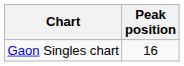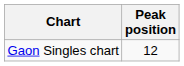 <table class="wikitable sortable">
 <tr>
 <th>Chart</th>
 <th>Peak<br>position</th>
 </tr>
 <tr>
 <td><a href='#'>Gaon</a> Singles chart</td>
-<td align="center">16</td>
+<td align="center">12</td>
 </tr>
 </table>
